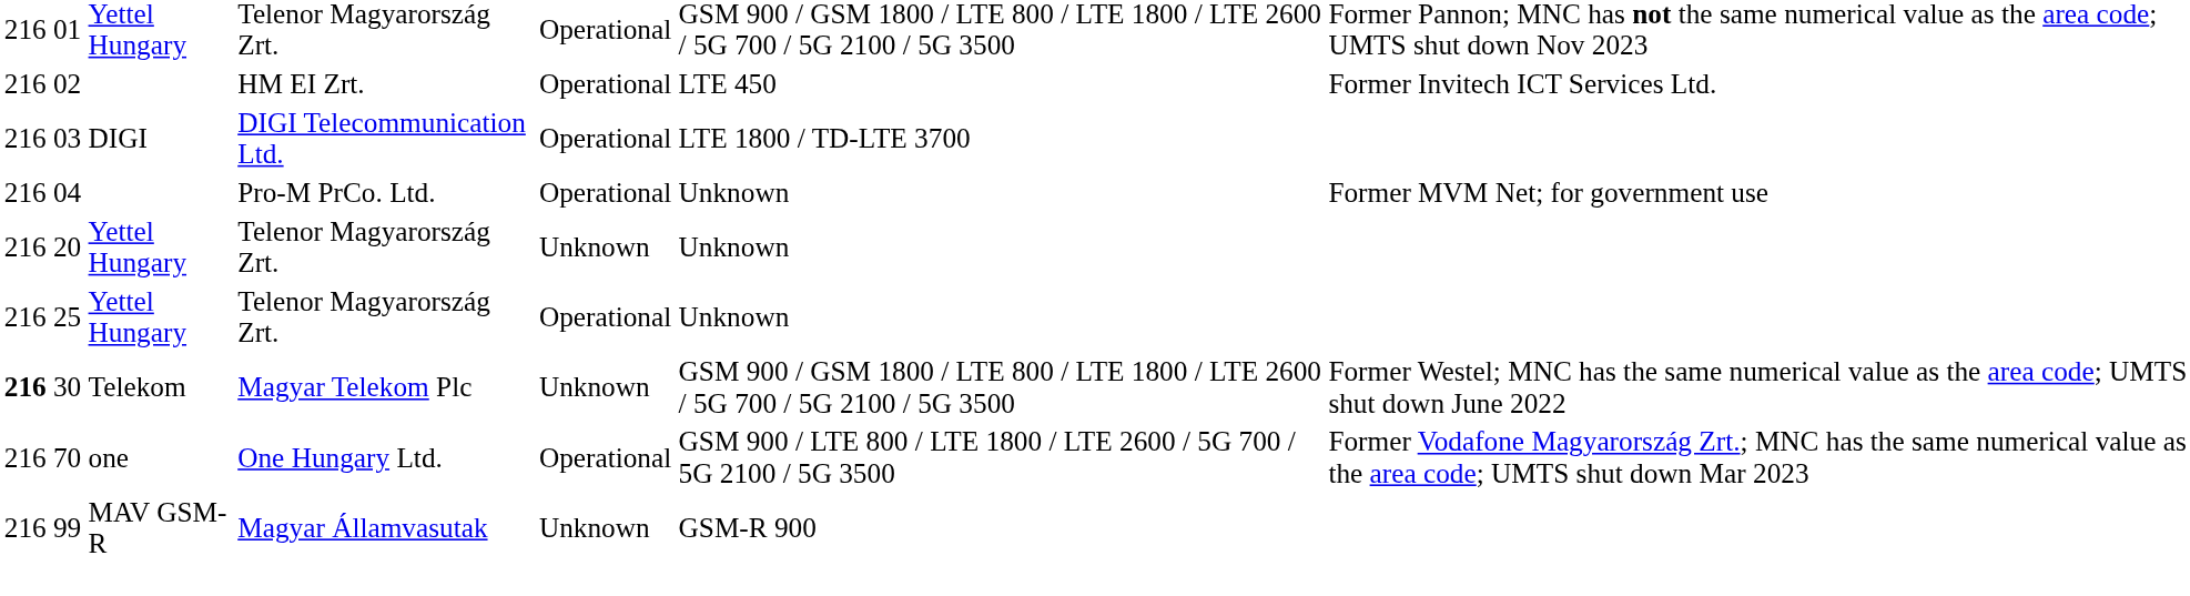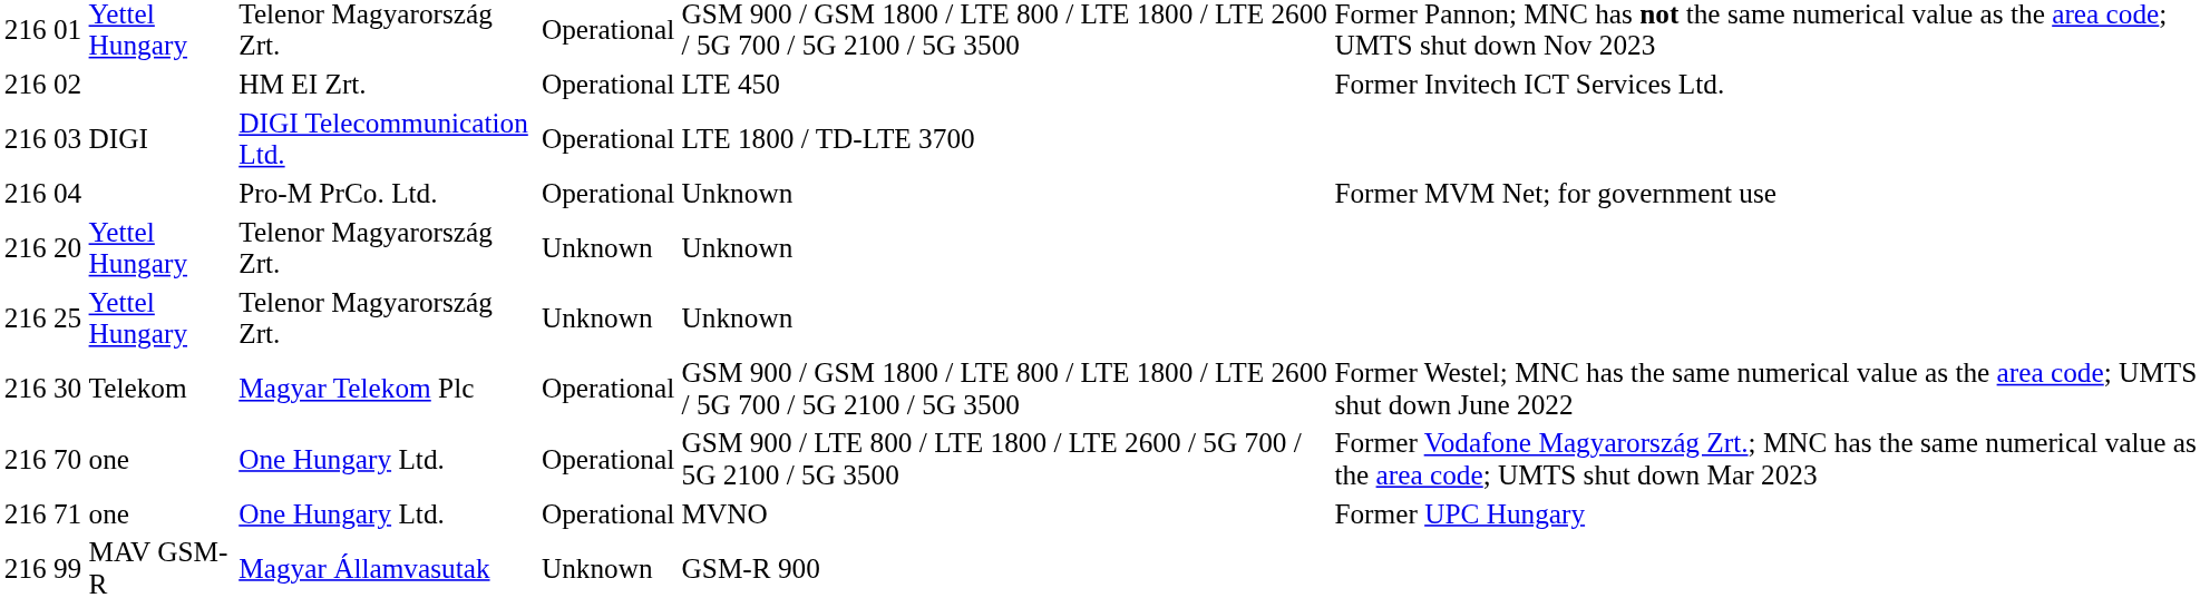 <table>
 <tr>
 <td>216</td>
 <td>01</td>
 <td><a href='#'>Yettel Hungary</a></td>
 <td>Telenor Magyarország Zrt.</td>
 <td>Operational</td>
 <td>GSM 900 / GSM 1800 / LTE 800 / LTE 1800 / LTE 2600 / 5G 700 / 5G 2100 / 5G 3500</td>
 <td>Former Pannon; MNC has <strong>not</strong> the same numerical value as the <a href='#'>area code</a>; UMTS shut down Nov 2023</td>
 </tr>
 <tr>
 <td>216</td>
 <td>02</td>
 <td></td>
 <td>HM EI Zrt.</td>
 <td>Operational</td>
 <td>LTE 450</td>
 <td>Former Invitech ICT Services Ltd.</td>
 </tr>
 <tr>
 <td>216</td>
 <td>03</td>
 <td>DIGI</td>
 <td><a href='#'>DIGI Telecommunication Ltd.</a></td>
 <td>Operational</td>
 <td>LTE 1800 / TD-LTE 3700</td>
 <td></td>
 </tr>
 <tr>
 <td>216</td>
 <td>04</td>
 <td></td>
 <td>Pro-M PrCo. Ltd.</td>
 <td>Operational</td>
 <td>Unknown</td>
 <td>Former MVM Net; for government use</td>
 </tr>
 <tr>
 <td>216</td>
 <td>20</td>
 <td><a href='#'>Yettel Hungary</a></td>
 <td>Telenor Magyarország Zrt.</td>
 <td>Unknown</td>
 <td>Unknown</td>
 <td></td>
 </tr>
 <tr>
 <td>216</td>
 <td>25</td>
 <td><a href='#'>Yettel Hungary</a></td>
 <td>Telenor Magyarország Zrt.</td>
-<td>Operational</td>
+<td>Unknown</td>
 <td>Unknown</td>
 <td></td>
 </tr>
 <tr>
-<td><strong>216</strong></td>
+<td>216</td>
 <td>30</td>
 <td>Telekom</td>
 <td><a href='#'>Magyar Telekom</a> Plc</td>
-<td>Unknown</td>
+<td>Operational</td>
 <td>GSM 900 / GSM 1800 / LTE 800 / LTE 1800 / LTE 2600 / 5G 700 / 5G 2100 / 5G 3500</td>
 <td>Former Westel; MNC has the same numerical value as the <a href='#'>area code</a>; UMTS shut down June 2022</td>
 </tr>
 <tr>
 <td>216</td>
 <td>70</td>
 <td>one</td>
 <td><a href='#'>One Hungary</a> Ltd.</td>
 <td>Operational</td>
 <td>GSM 900 / LTE 800 / LTE 1800 / LTE 2600 / 5G 700 / 5G 2100 / 5G 3500</td>
 <td>Former <a href='#'>Vodafone Magyarország Zrt.</a>; MNC has the same numerical value as the <a href='#'>area code</a>; UMTS shut down Mar 2023</td>
 </tr>
 <tr>
 <td>216</td>
+<td>71</td>
+<td>one</td>
+<td><a href='#'>One Hungary</a> Ltd.</td>
+<td>Operational</td>
+<td>MVNO</td>
+<td>Former <a href='#'>UPC Hungary</a></td>
+</tr>
+<tr>
+<td>216</td>
 <td>99</td>
 <td>MAV GSM-R</td>
 <td><a href='#'>Magyar Államvasutak</a></td>
 <td>Unknown</td>
 <td>GSM-R 900</td>
 <td></td>
 </tr>
 </table>
